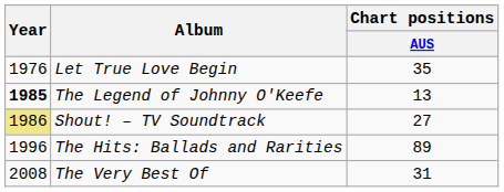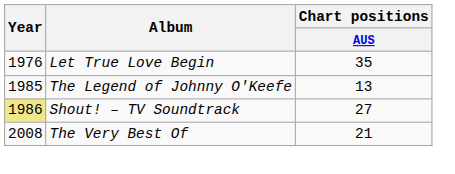 <table class="wikitable">
 <tr>
 <th rowspan="2">Year</th>
 <th rowspan="2">Album</th>
 <th>Chart positions</th>
 </tr>
 <tr>
 <th><small><a href='#'>AUS</a></small><br></th>
 </tr>
 <tr>
 <td>1976</td>
 <td><em>Let True Love Begin</em></td>
 <td style="text-align:center;">35</td>
 </tr>
 <tr>
-<td><strong>1985</strong></td>
+<td>1985</td>
 <td><em>The Legend of Johnny O'Keefe</em></td>
 <td style="text-align:center;">13</td>
 </tr>
 <tr>
 <td style="background: khaki;">1986</td>
 <td><em>Shout! – TV Soundtrack</em></td>
 <td style="text-align:center;">27</td>
 </tr>
 <tr>
-<td>1996</td>
-<td><em>The Hits: Ballads and Rarities</em></td>
-<td style="text-align:center;">89</td>
-</tr>
-<tr>
 <td>2008</td>
 <td><em>The Very Best Of</em></td>
-<td style="text-align:center;">31</td>
+<td style="text-align:center;">21</td>
 </tr>
 </table>
